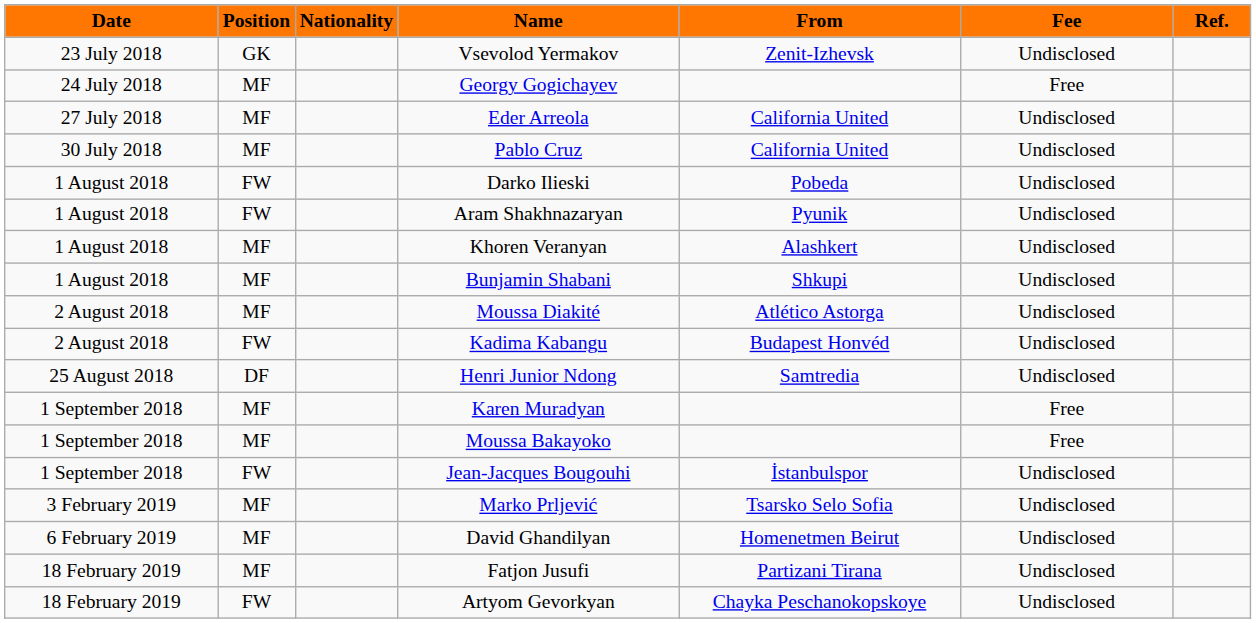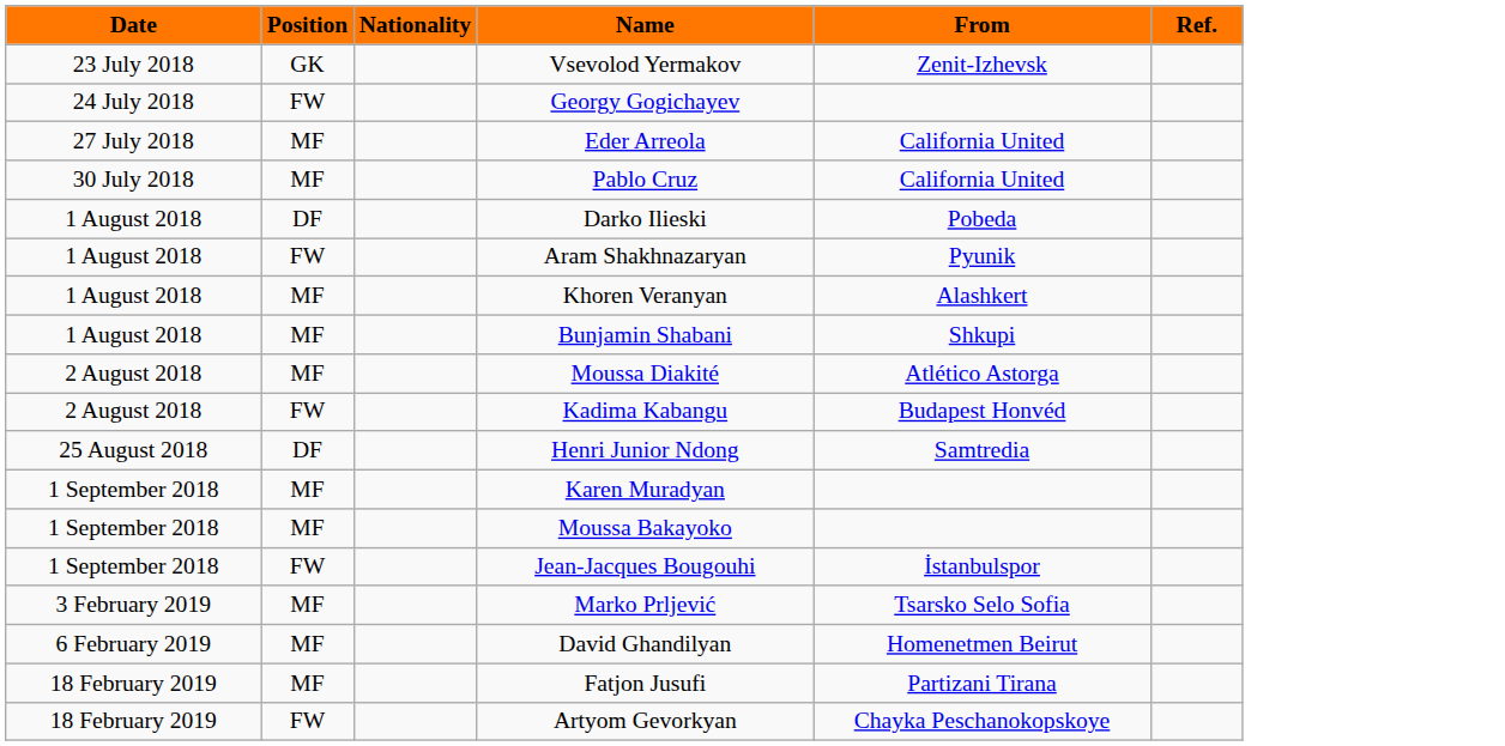 <table class="wikitable"  style="text-align:center; font-size:90%; ">
 <tr>
 <th style="background:#FF7700; color:#000000; width:150px;">Date</th>
 <th style="background:#FF7700; color:#000000; width:50px;">Position</th>
 <th style="background:#FF7700; color:#000000; width:50px;">Nationality</th>
 <th style="background:#FF7700; color:#000000; width:200px;">Name</th>
 <th style="background:#FF7700; color:#000000; width:200px;">From</th>
-<th style="background:#FF7700; color:#000000; width:150px;">Fee</th>
 <th style="background:#FF7700; color:#000000; width:50px;">Ref.</th>
 </tr>
 <tr>
 <td>23 July 2018</td>
 <td>GK</td>
 <td></td>
 <td>Vsevolod Yermakov</td>
 <td><a href='#'>Zenit-Izhevsk</a></td>
-<td>Undisclosed</td>
 <td></td>
 </tr>
 <tr>
 <td>24 July 2018</td>
-<td>MF</td>
+<td>FW</td>
 <td></td>
 <td><a href='#'>Georgy Gogichayev</a></td>
 <td></td>
-<td>Free</td>
 <td></td>
 </tr>
 <tr>
 <td>27 July 2018</td>
 <td>MF</td>
 <td></td>
 <td><a href='#'>Eder Arreola</a></td>
 <td><a href='#'>California United</a></td>
-<td>Undisclosed</td>
 <td></td>
 </tr>
 <tr>
 <td>30 July 2018</td>
 <td>MF</td>
 <td></td>
 <td><a href='#'>Pablo Cruz</a></td>
 <td><a href='#'>California United</a></td>
-<td>Undisclosed</td>
 <td></td>
 </tr>
 <tr>
 <td>1 August 2018</td>
-<td>FW</td>
+<td>DF</td>
 <td></td>
 <td>Darko Ilieski</td>
 <td><a href='#'>Pobeda</a></td>
-<td>Undisclosed</td>
 <td></td>
 </tr>
 <tr>
 <td>1 August 2018</td>
 <td>FW</td>
 <td></td>
 <td>Aram Shakhnazaryan</td>
 <td><a href='#'>Pyunik</a></td>
-<td>Undisclosed</td>
 <td></td>
 </tr>
 <tr>
 <td>1 August 2018</td>
 <td>MF</td>
 <td></td>
 <td>Khoren Veranyan</td>
 <td><a href='#'>Alashkert</a></td>
-<td>Undisclosed</td>
 <td></td>
 </tr>
 <tr>
 <td>1 August 2018</td>
 <td>MF</td>
 <td></td>
 <td><a href='#'>Bunjamin Shabani</a></td>
 <td><a href='#'>Shkupi</a></td>
-<td>Undisclosed</td>
 <td></td>
 </tr>
 <tr>
 <td>2 August 2018</td>
 <td>MF</td>
 <td></td>
 <td><a href='#'>Moussa Diakité</a></td>
 <td><a href='#'>Atlético Astorga</a></td>
-<td>Undisclosed</td>
 <td></td>
 </tr>
 <tr>
 <td>2 August 2018</td>
 <td>FW</td>
 <td></td>
 <td><a href='#'>Kadima Kabangu</a></td>
 <td><a href='#'>Budapest Honvéd</a></td>
-<td>Undisclosed</td>
 <td></td>
 </tr>
 <tr>
 <td>25 August 2018</td>
 <td>DF</td>
 <td></td>
 <td><a href='#'>Henri Junior Ndong</a></td>
 <td><a href='#'>Samtredia</a></td>
-<td>Undisclosed</td>
 <td></td>
 </tr>
 <tr>
 <td>1 September 2018</td>
 <td>MF</td>
 <td></td>
 <td><a href='#'>Karen Muradyan</a></td>
 <td></td>
-<td>Free</td>
 <td></td>
 </tr>
 <tr>
 <td>1 September 2018</td>
 <td>MF</td>
 <td></td>
 <td><a href='#'>Moussa Bakayoko</a></td>
 <td></td>
-<td>Free</td>
 <td></td>
 </tr>
 <tr>
 <td>1 September 2018</td>
 <td>FW</td>
 <td></td>
 <td><a href='#'>Jean-Jacques Bougouhi</a></td>
 <td><a href='#'>İstanbulspor</a></td>
-<td>Undisclosed</td>
 <td></td>
 </tr>
 <tr>
 <td>3 February 2019</td>
 <td>MF</td>
 <td></td>
 <td><a href='#'>Marko Prljević</a></td>
 <td><a href='#'>Tsarsko Selo Sofia</a></td>
-<td>Undisclosed</td>
 <td></td>
 </tr>
 <tr>
 <td>6 February 2019</td>
 <td>MF</td>
 <td></td>
 <td>David Ghandilyan</td>
 <td><a href='#'>Homenetmen Beirut</a></td>
-<td>Undisclosed</td>
 <td></td>
 </tr>
 <tr>
 <td>18 February 2019</td>
 <td>MF</td>
 <td></td>
 <td>Fatjon Jusufi</td>
 <td><a href='#'>Partizani Tirana</a></td>
-<td>Undisclosed</td>
 <td></td>
 </tr>
 <tr>
 <td>18 February 2019</td>
 <td>FW</td>
 <td></td>
 <td>Artyom Gevorkyan</td>
 <td><a href='#'>Chayka Peschanokopskoye</a></td>
-<td>Undisclosed</td>
 <td></td>
 </tr>
 </table>
